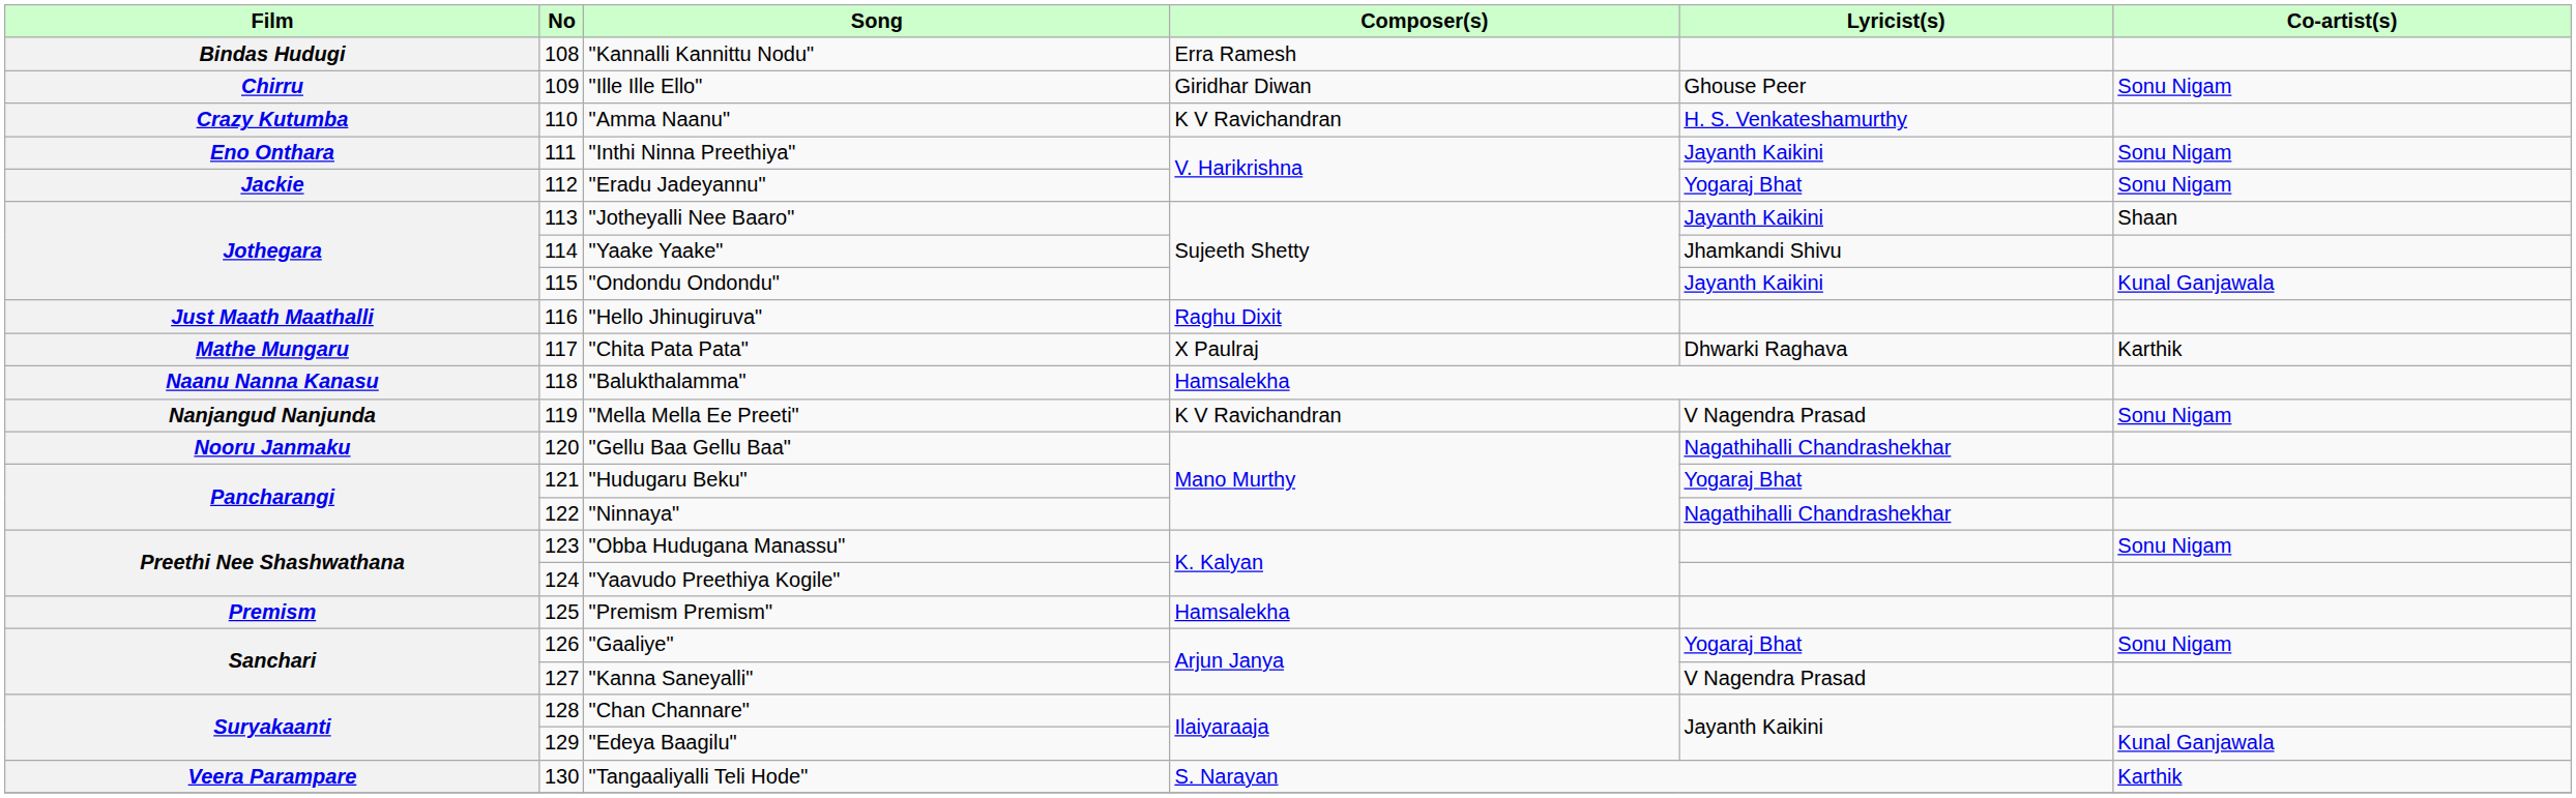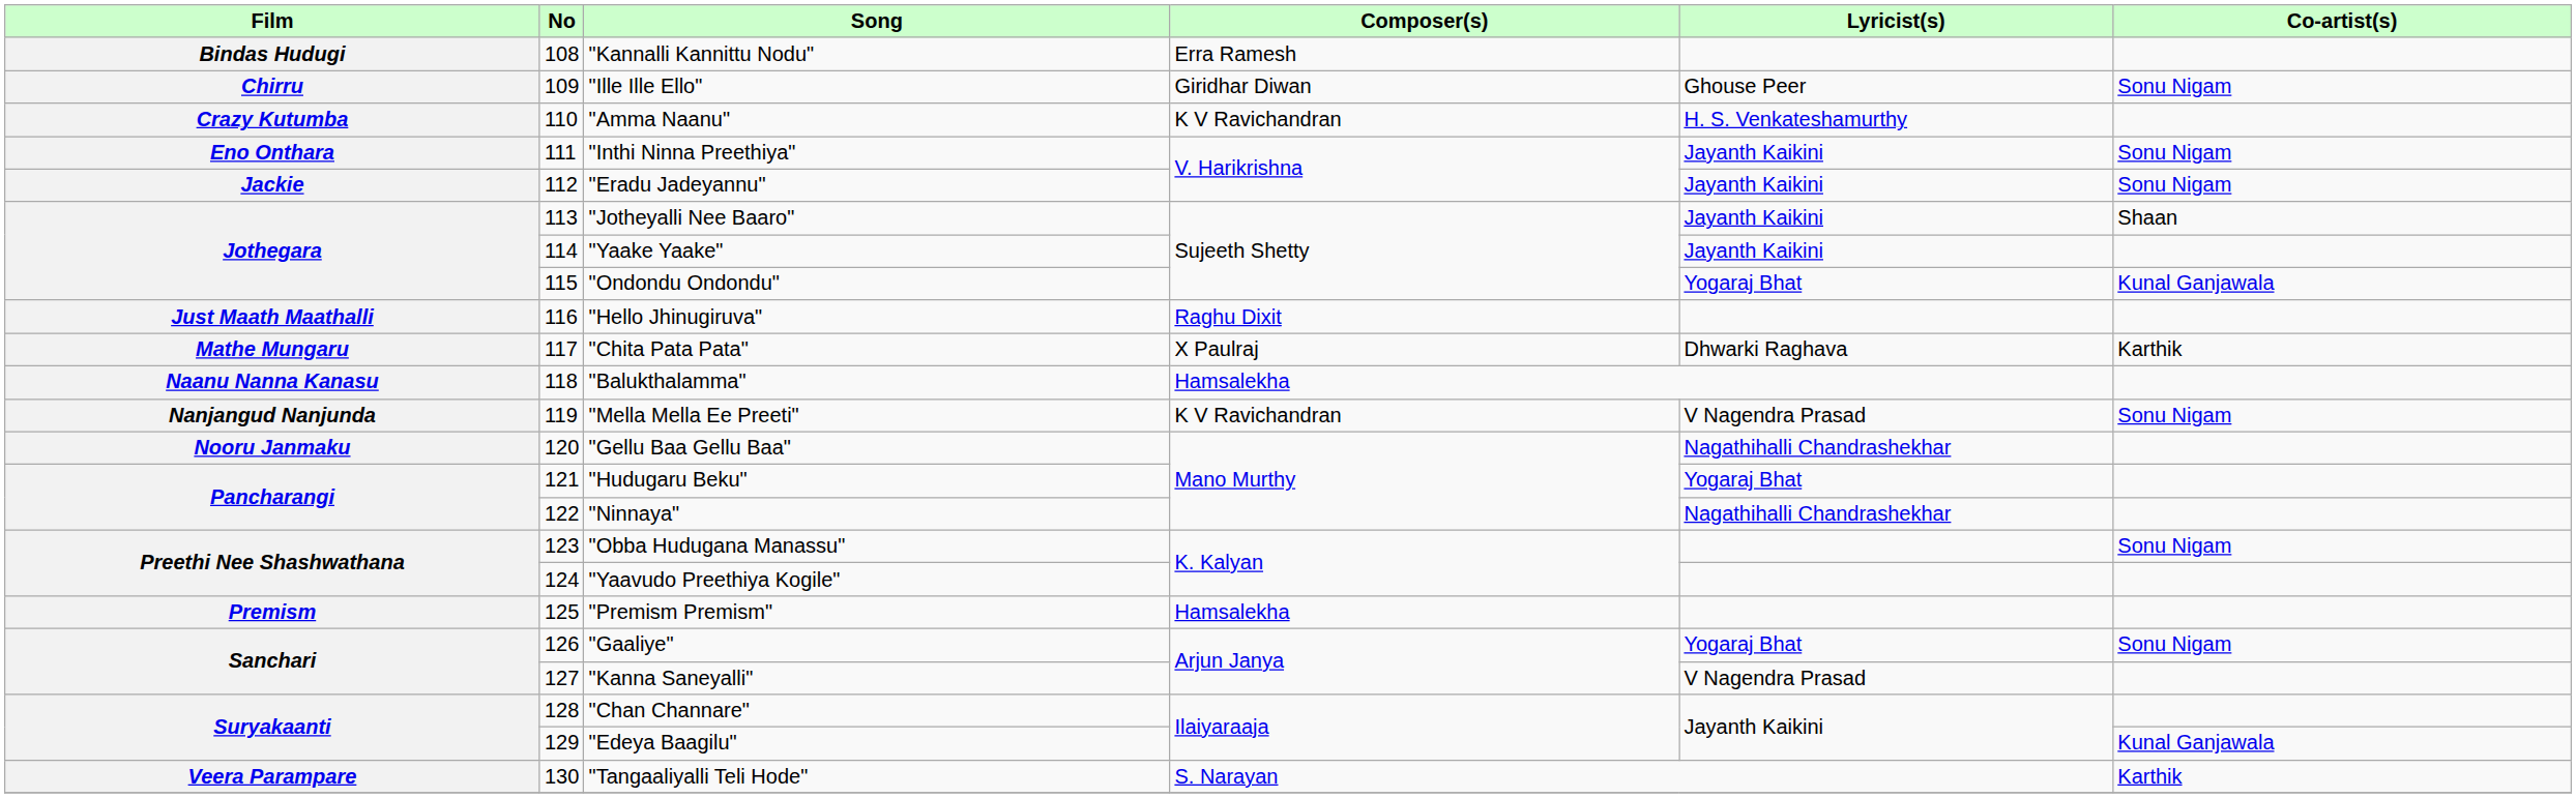 <table class="wikitable plainrowheaders" width="100%" textcolor:#000;">
 <tr style="background:#cfc; text-align:center;">
 <td scope="col" width=21%><strong>Film</strong></td>
 <td><strong>No</strong></td>
 <td scope="col" width=23%><strong>Song</strong></td>
 <td scope="col" width=20%><strong>Composer(s)</strong></td>
 <td scope="col" width=17%><strong>Lyricist(s)</strong></td>
 <td scope="col" width=18%><strong>Co-artist(s)</strong></td>
 </tr>
 <tr>
 <th><em>Bindas Hudugi</em></th>
 <td>108</td>
 <td>"Kannalli Kannittu Nodu"</td>
 <td>Erra Ramesh</td>
 <td></td>
 <td></td>
 </tr>
 <tr>
 <th><em><a href='#'>Chirru</a></em></th>
 <td>109</td>
 <td>"Ille Ille Ello"</td>
 <td>Giridhar Diwan</td>
 <td>Ghouse Peer</td>
 <td><a href='#'>Sonu Nigam</a></td>
 </tr>
 <tr>
 <th><em><a href='#'>Crazy Kutumba</a></em></th>
 <td>110</td>
 <td>"Amma Naanu"</td>
 <td>K V Ravichandran</td>
 <td><a href='#'>H. S. Venkateshamurthy</a></td>
 <td></td>
 </tr>
 <tr>
 <th><em><a href='#'>Eno Onthara</a></em></th>
 <td>111</td>
 <td>"Inthi Ninna Preethiya"</td>
 <td rowspan="2"><a href='#'>V. Harikrishna</a></td>
 <td><a href='#'>Jayanth Kaikini</a></td>
 <td><a href='#'>Sonu Nigam</a></td>
 </tr>
 <tr>
 <th><em><a href='#'>Jackie</a></em></th>
 <td>112</td>
 <td>"Eradu Jadeyannu"</td>
-<td><a href='#'>Yogaraj Bhat</a></td>
+<td><a href='#'>Jayanth Kaikini</a></td>
 <td><a href='#'>Sonu Nigam</a></td>
 </tr>
 <tr>
 <th rowspan="3"><em><a href='#'>Jothegara</a></em></th>
 <td>113</td>
 <td>"Jotheyalli Nee Baaro"</td>
 <td rowspan="3">Sujeeth Shetty</td>
 <td><a href='#'>Jayanth Kaikini</a></td>
 <td>Shaan</td>
 </tr>
 <tr>
 <td>114</td>
 <td>"Yaake Yaake"</td>
-<td>Jhamkandi Shivu</td>
+<td><a href='#'>Jayanth Kaikini</a></td>
 <td></td>
 </tr>
 <tr>
 <td>115</td>
 <td>"Ondondu Ondondu"</td>
-<td><a href='#'>Jayanth Kaikini</a></td>
+<td><a href='#'>Yogaraj Bhat</a></td>
 <td><a href='#'>Kunal Ganjawala</a></td>
 </tr>
 <tr>
 <th><em><a href='#'>Just Maath Maathalli</a></em></th>
 <td>116</td>
 <td>"Hello Jhinugiruva"</td>
 <td><a href='#'>Raghu Dixit</a></td>
 <td></td>
 <td></td>
 </tr>
 <tr>
 <th><em><a href='#'>Mathe Mungaru</a></em></th>
 <td>117</td>
 <td>"Chita Pata Pata"</td>
 <td>X Paulraj</td>
 <td>Dhwarki Raghava</td>
 <td>Karthik</td>
 </tr>
 <tr>
 <th><em><a href='#'>Naanu Nanna Kanasu</a></em></th>
 <td>118</td>
 <td>"Balukthalamma"</td>
 <td colspan="2"><a href='#'>Hamsalekha</a></td>
 <td></td>
 </tr>
 <tr>
 <th><em>Nanjangud Nanjunda</em></th>
 <td>119</td>
 <td>"Mella Mella Ee Preeti"</td>
 <td>K V Ravichandran</td>
 <td>V Nagendra Prasad</td>
 <td><a href='#'>Sonu Nigam</a></td>
 </tr>
 <tr>
 <th><em><a href='#'>Nooru Janmaku</a></em></th>
 <td>120</td>
 <td>"Gellu Baa Gellu Baa"</td>
 <td rowspan="3"><a href='#'>Mano Murthy</a></td>
 <td><a href='#'>Nagathihalli Chandrashekhar</a></td>
 <td></td>
 </tr>
 <tr>
 <th rowspan="2"><em><a href='#'>Pancharangi</a></em></th>
 <td>121</td>
 <td>"Hudugaru Beku"</td>
 <td><a href='#'>Yogaraj Bhat</a></td>
 <td></td>
 </tr>
 <tr>
 <td>122</td>
 <td>"Ninnaya"</td>
 <td><a href='#'>Nagathihalli Chandrashekhar</a></td>
 <td></td>
 </tr>
 <tr>
 <th rowspan="2"><em>Preethi Nee Shashwathana</em></th>
 <td>123</td>
 <td>"Obba Hudugana Manassu"</td>
 <td rowspan="2"><a href='#'>K. Kalyan</a></td>
 <td></td>
 <td><a href='#'>Sonu Nigam</a></td>
 </tr>
 <tr>
 <td>124</td>
 <td>"Yaavudo Preethiya Kogile"</td>
 <td></td>
 <td></td>
 </tr>
 <tr>
 <th><em><a href='#'>Premism</a></em></th>
 <td>125</td>
 <td>"Premism Premism"</td>
 <td><a href='#'>Hamsalekha</a></td>
 <td></td>
 <td></td>
 </tr>
 <tr>
 <th rowspan="2"><em>Sanchari</em></th>
 <td>126</td>
 <td>"Gaaliye"</td>
 <td rowspan="2"><a href='#'>Arjun Janya</a></td>
 <td><a href='#'>Yogaraj Bhat</a></td>
 <td><a href='#'>Sonu Nigam</a></td>
 </tr>
 <tr>
 <td>127</td>
 <td>"Kanna Saneyalli"</td>
 <td>V Nagendra Prasad</td>
 <td></td>
 </tr>
 <tr>
 <th rowspan="2"><em><a href='#'>Suryakaanti</a></em></th>
 <td>128</td>
 <td>"Chan Channare"</td>
 <td rowspan="2"><a href='#'>Ilaiyaraaja</a></td>
 <td rowspan="2">Jayanth Kaikini</td>
 <td></td>
 </tr>
 <tr>
 <td>129</td>
 <td>"Edeya Baagilu"</td>
 <td><a href='#'>Kunal Ganjawala</a></td>
 </tr>
 <tr>
 <th><em><a href='#'>Veera Parampare</a></em></th>
 <td>130</td>
 <td>"Tangaaliyalli Teli Hode"</td>
 <td colspan="2"><a href='#'>S. Narayan</a></td>
 <td><a href='#'>Karthik</a></td>
 </tr>
 <tr>
 </tr>
 </table>
